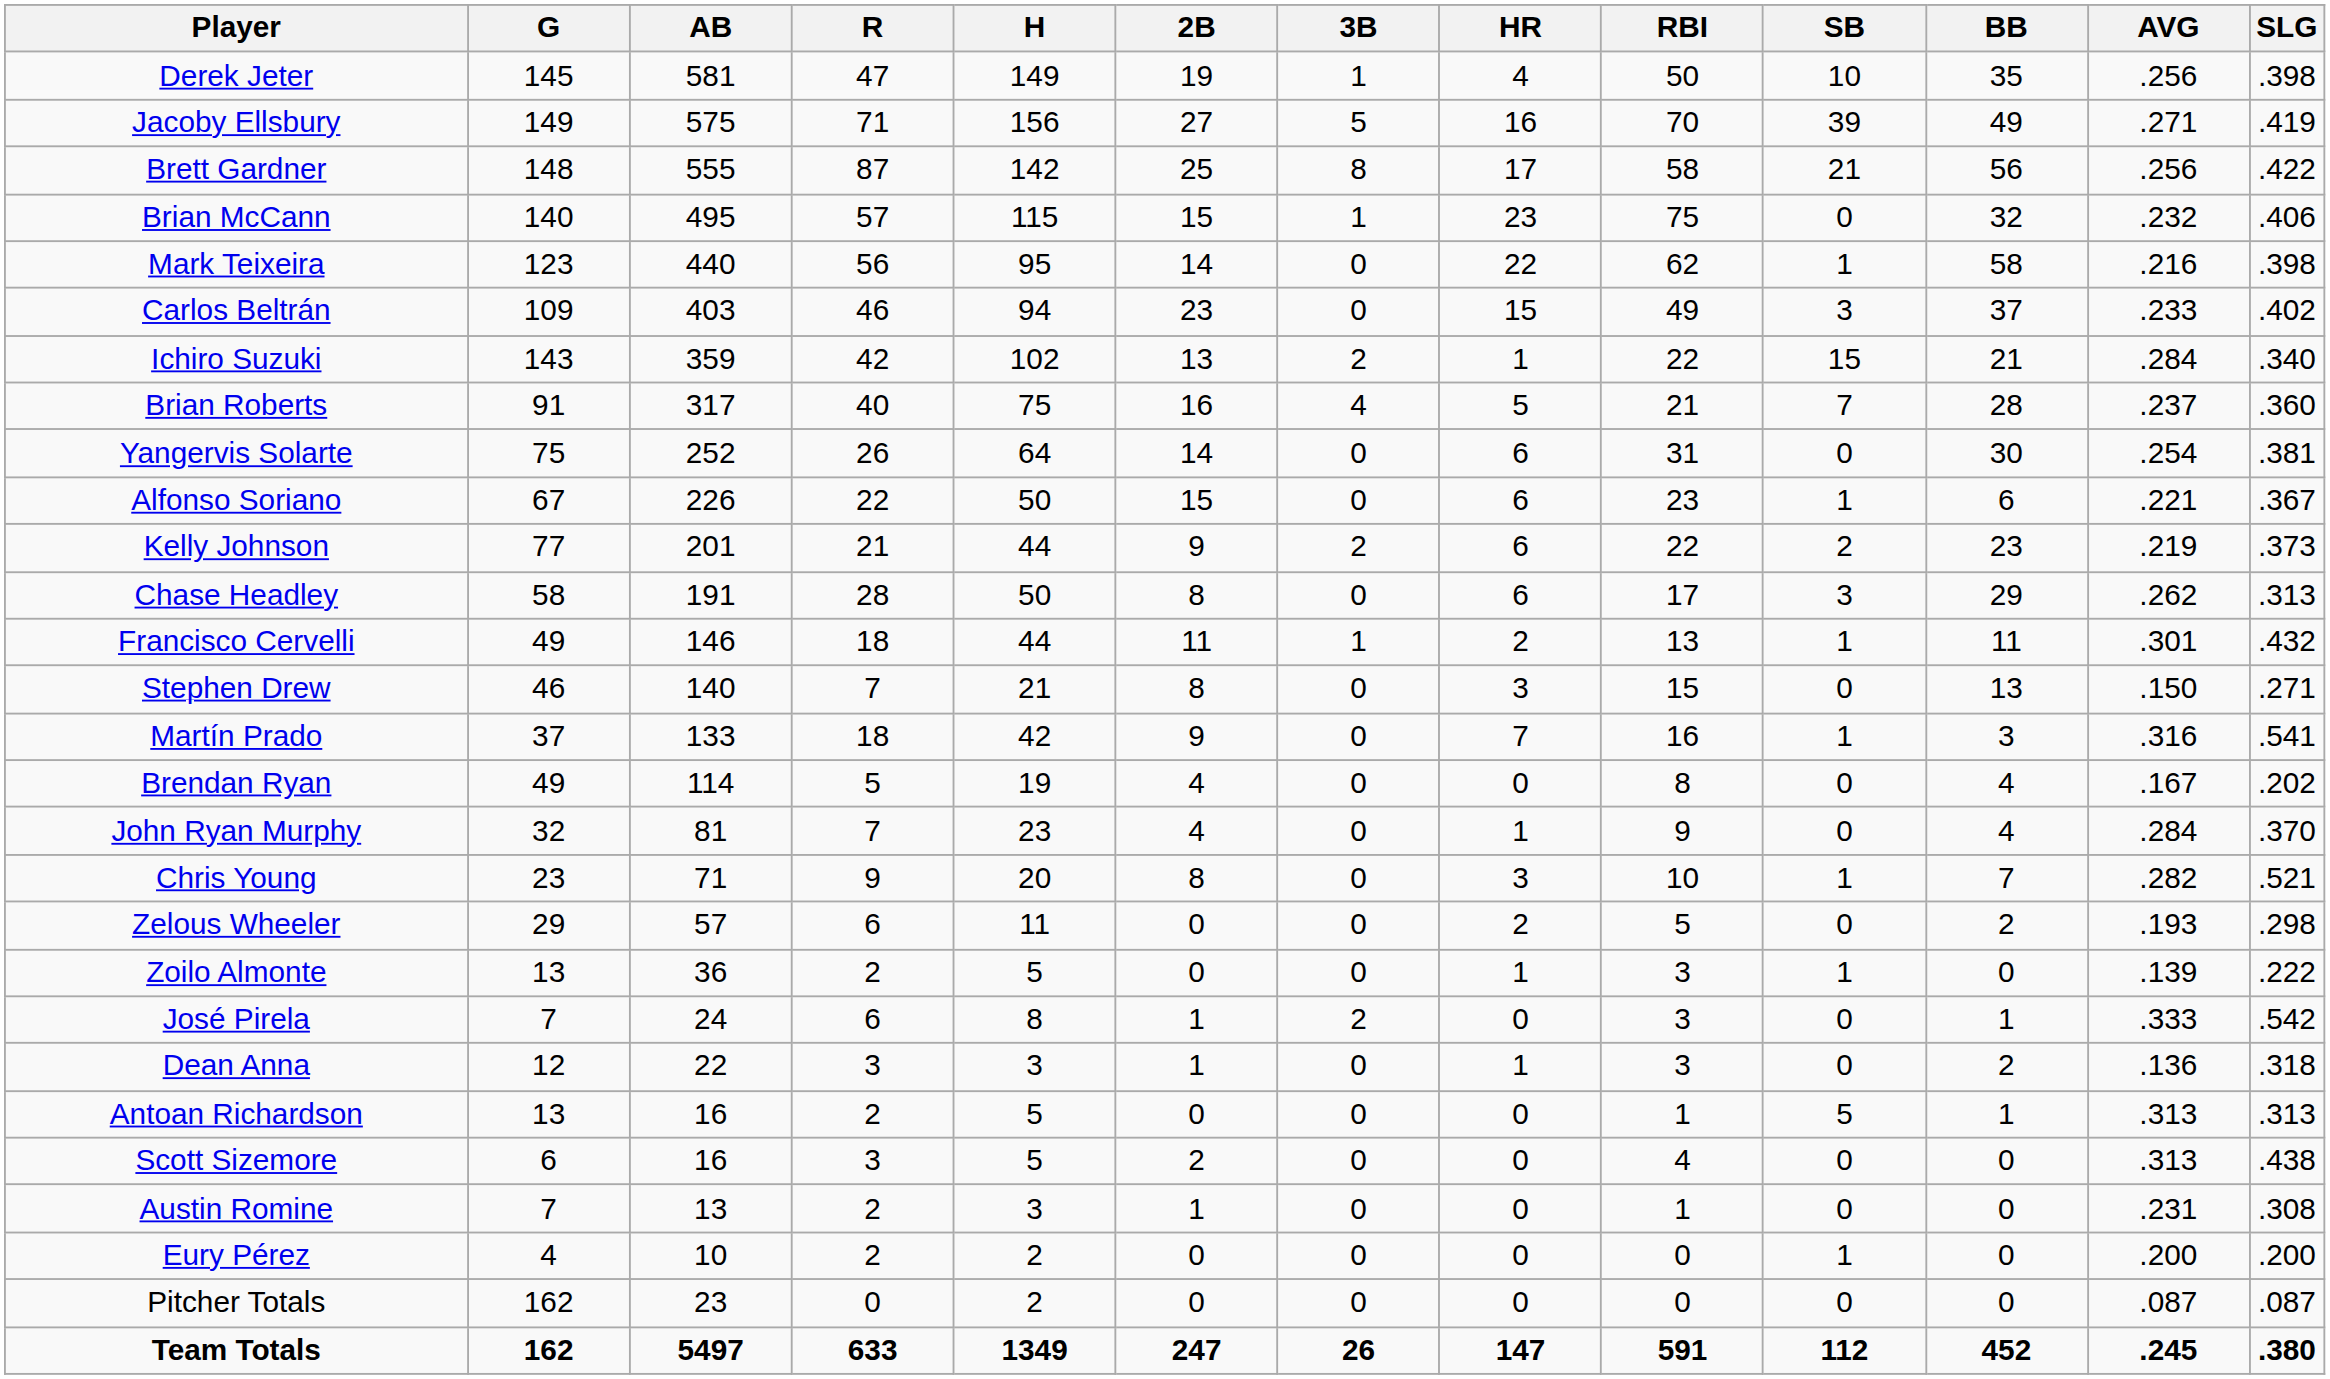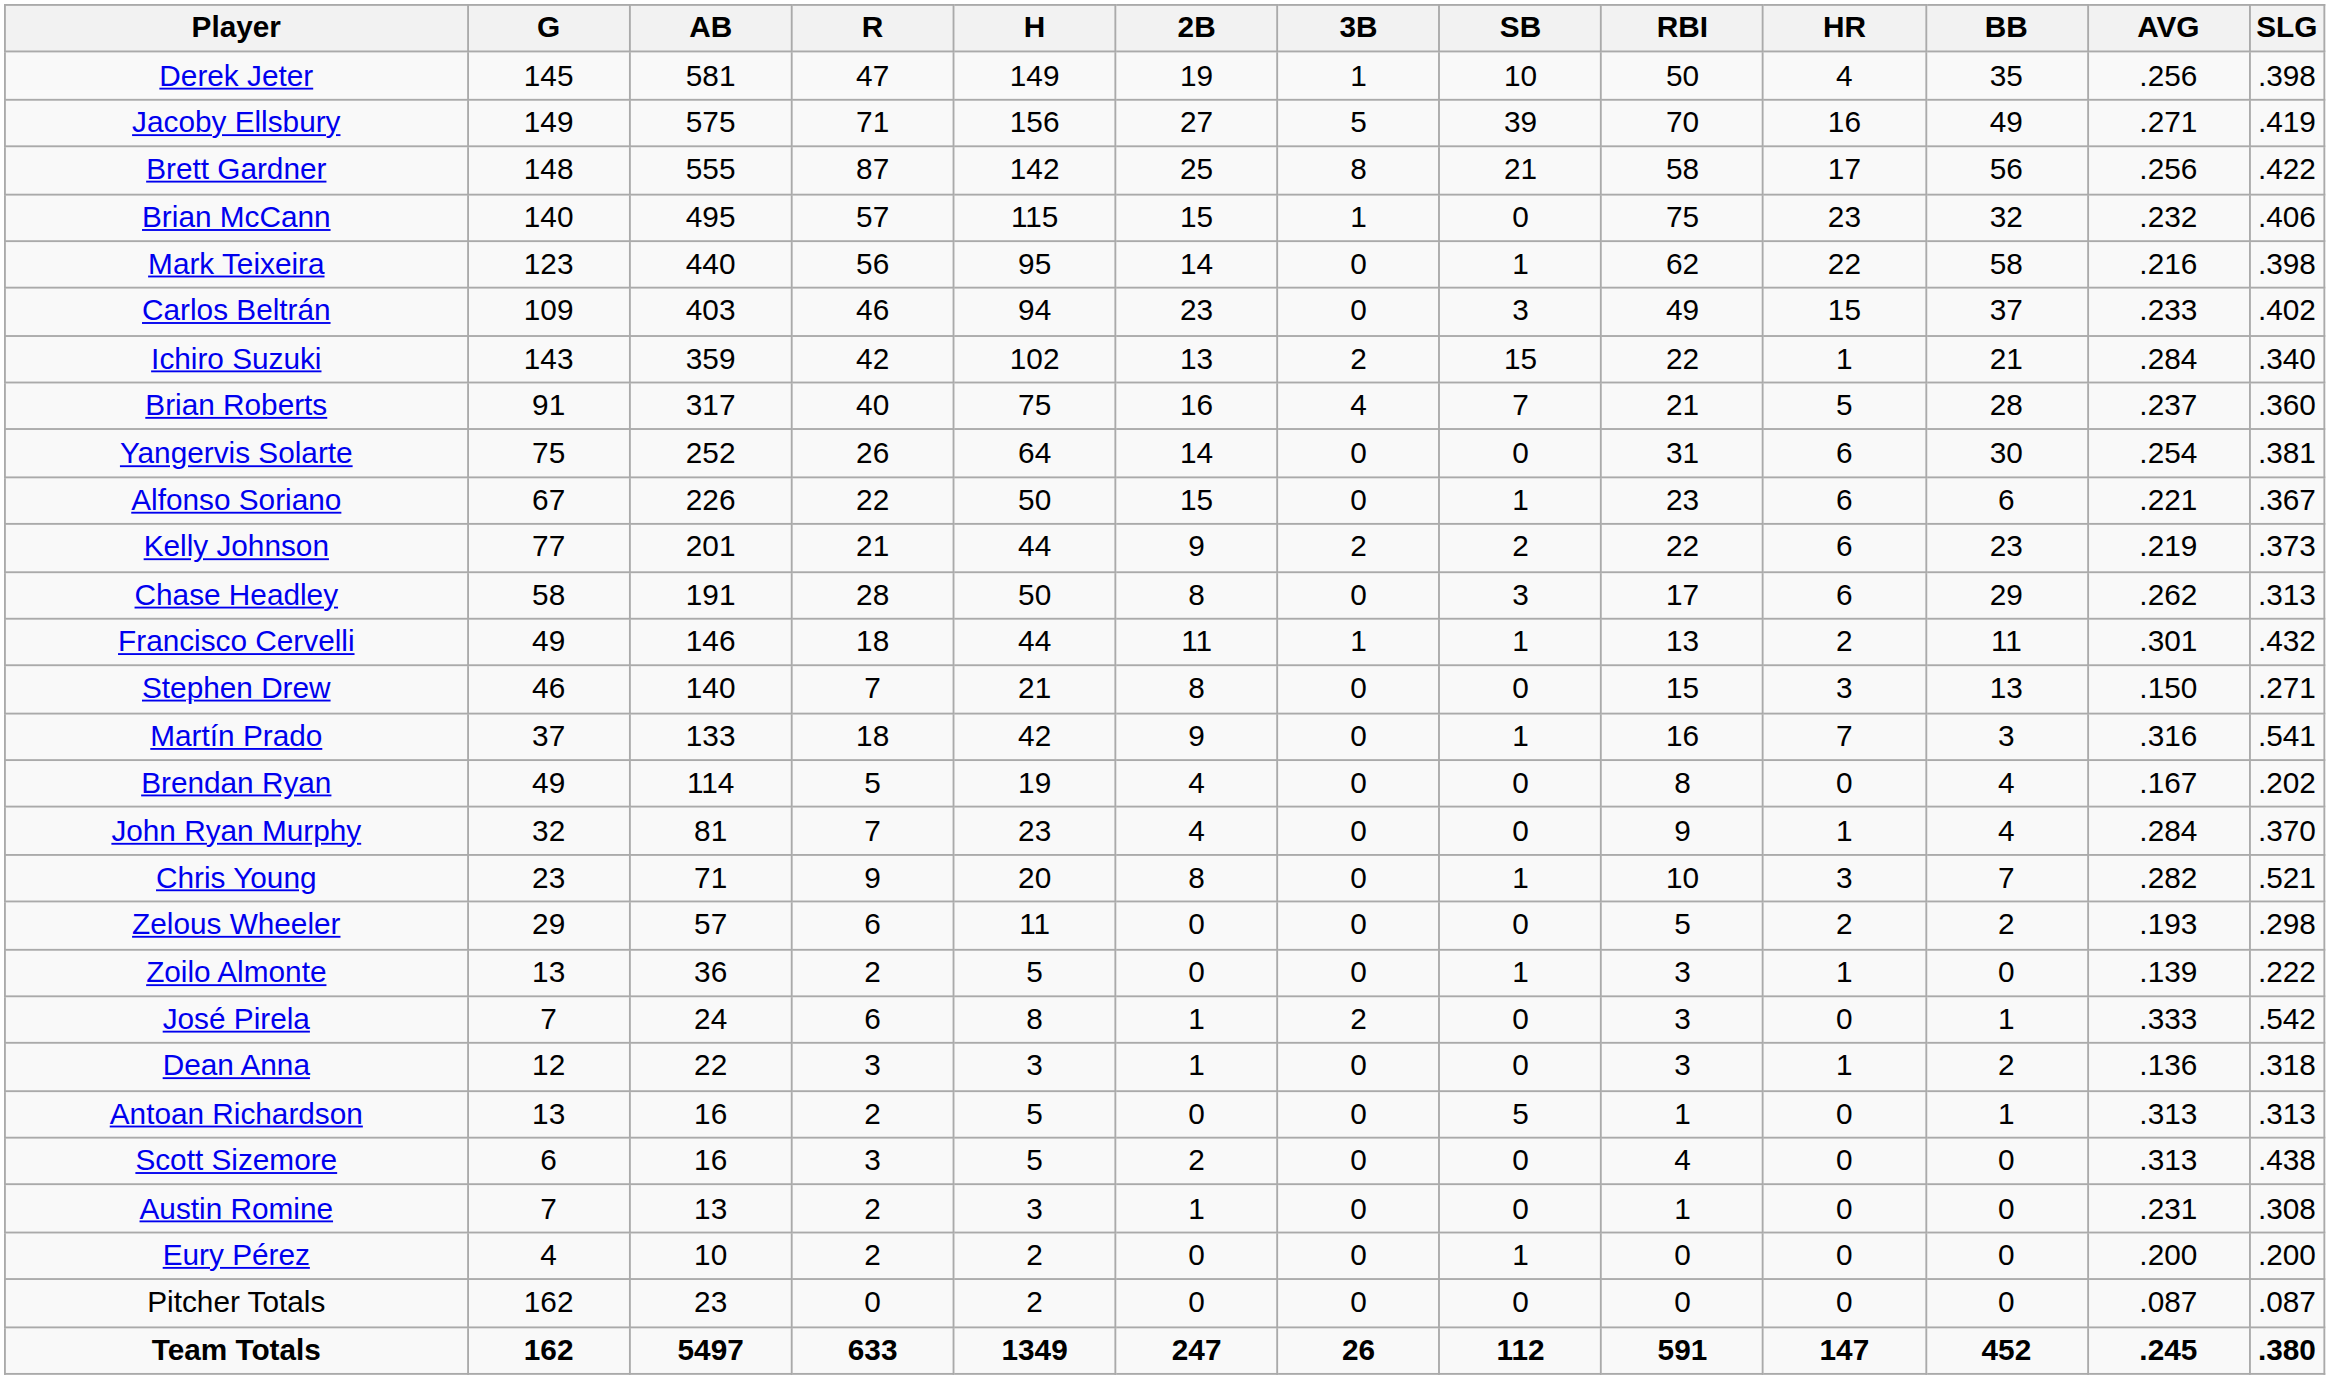 <table class=wikitable style="text-align:center">
 <tr>
 <th bgcolor=#DDDDFF; width="20%">Player</th>
 <th bgcolor=#DDDDFF; width="7%">G</th>
 <th bgcolor=#DDDDFF; width="7%">AB</th>
 <th bgcolor=#DDDDFF; width="7%">R</th>
 <th bgcolor=#DDDDFF; width="7%">H</th>
 <th bgcolor=#DDDDFF; width="7%">2B</th>
 <th bgcolor=#DDDDFF; width="7%">3B</th>
+<th bgcolor=#DDDDFF; width="7%">SB</th>
+<th bgcolor=#DDDDFF; width="7%">RBI</th>
 <th bgcolor=#DDDDFF; width="7%">HR</th>
-<th bgcolor=#DDDDFF; width="7%">RBI</th>
-<th bgcolor=#DDDDFF; width="7%">SB</th>
 <th bgcolor=#DDDDFF; width="7%">BB</th>
 <th bgcolor=#DDDDFF; width="7%">AVG</th>
 <th bgcolor=#DDDDFF; width="7%">SLG</th>
 </tr>
 <tr>
 <td><a href='#'>Derek Jeter</a></td>
 <td>145</td>
 <td>581</td>
 <td>47</td>
 <td>149</td>
 <td>19</td>
 <td>1</td>
+<td>10</td>
+<td>50</td>
 <td>4</td>
-<td>50</td>
-<td>10</td>
 <td>35</td>
 <td>.256</td>
 <td>.398</td>
 </tr>
 <tr>
 <td><a href='#'>Jacoby Ellsbury</a></td>
 <td>149</td>
 <td>575</td>
 <td>71</td>
 <td>156</td>
 <td>27</td>
 <td>5</td>
+<td>39</td>
+<td>70</td>
 <td>16</td>
-<td>70</td>
-<td>39</td>
 <td>49</td>
 <td>.271</td>
 <td>.419</td>
 </tr>
 <tr>
 <td><a href='#'>Brett Gardner</a></td>
 <td>148</td>
 <td>555</td>
 <td>87</td>
 <td>142</td>
 <td>25</td>
 <td>8</td>
+<td>21</td>
+<td>58</td>
 <td>17</td>
-<td>58</td>
-<td>21</td>
 <td>56</td>
 <td>.256</td>
 <td>.422</td>
 </tr>
 <tr>
 <td><a href='#'>Brian McCann</a></td>
 <td>140</td>
 <td>495</td>
 <td>57</td>
 <td>115</td>
 <td>15</td>
 <td>1</td>
+<td>0</td>
+<td>75</td>
 <td>23</td>
-<td>75</td>
-<td>0</td>
 <td>32</td>
 <td>.232</td>
 <td>.406</td>
 </tr>
 <tr>
 <td><a href='#'>Mark Teixeira</a></td>
 <td>123</td>
 <td>440</td>
 <td>56</td>
 <td>95</td>
 <td>14</td>
 <td>0</td>
+<td>1</td>
+<td>62</td>
 <td>22</td>
-<td>62</td>
-<td>1</td>
 <td>58</td>
 <td>.216</td>
 <td>.398</td>
 </tr>
 <tr>
 <td><a href='#'>Carlos Beltrán</a></td>
 <td>109</td>
 <td>403</td>
 <td>46</td>
 <td>94</td>
 <td>23</td>
 <td>0</td>
+<td>3</td>
+<td>49</td>
 <td>15</td>
-<td>49</td>
-<td>3</td>
 <td>37</td>
 <td>.233</td>
 <td>.402</td>
 </tr>
 <tr>
 <td><a href='#'>Ichiro Suzuki</a></td>
 <td>143</td>
 <td>359</td>
 <td>42</td>
 <td>102</td>
 <td>13</td>
 <td>2</td>
+<td>15</td>
+<td>22</td>
 <td>1</td>
-<td>22</td>
-<td>15</td>
 <td>21</td>
 <td>.284</td>
 <td>.340</td>
 </tr>
 <tr>
 <td><a href='#'>Brian Roberts</a></td>
 <td>91</td>
 <td>317</td>
 <td>40</td>
 <td>75</td>
 <td>16</td>
 <td>4</td>
+<td>7</td>
+<td>21</td>
 <td>5</td>
-<td>21</td>
-<td>7</td>
 <td>28</td>
 <td>.237</td>
 <td>.360</td>
 </tr>
 <tr>
 <td><a href='#'>Yangervis Solarte</a></td>
 <td>75</td>
 <td>252</td>
 <td>26</td>
 <td>64</td>
 <td>14</td>
 <td>0</td>
+<td>0</td>
+<td>31</td>
 <td>6</td>
-<td>31</td>
-<td>0</td>
 <td>30</td>
 <td>.254</td>
 <td>.381</td>
 </tr>
 <tr>
 <td><a href='#'>Alfonso Soriano</a></td>
 <td>67</td>
 <td>226</td>
 <td>22</td>
 <td>50</td>
 <td>15</td>
 <td>0</td>
+<td>1</td>
+<td>23</td>
 <td>6</td>
-<td>23</td>
-<td>1</td>
 <td>6</td>
 <td>.221</td>
 <td>.367</td>
 </tr>
 <tr>
 <td><a href='#'>Kelly Johnson</a></td>
 <td>77</td>
 <td>201</td>
 <td>21</td>
 <td>44</td>
 <td>9</td>
 <td>2</td>
+<td>2</td>
+<td>22</td>
 <td>6</td>
-<td>22</td>
-<td>2</td>
 <td>23</td>
 <td>.219</td>
 <td>.373</td>
 </tr>
 <tr>
 <td><a href='#'>Chase Headley</a></td>
 <td>58</td>
 <td>191</td>
 <td>28</td>
 <td>50</td>
 <td>8</td>
 <td>0</td>
+<td>3</td>
+<td>17</td>
 <td>6</td>
-<td>17</td>
-<td>3</td>
 <td>29</td>
 <td>.262</td>
 <td>.313</td>
 </tr>
 <tr>
 <td><a href='#'>Francisco Cervelli</a></td>
 <td>49</td>
 <td>146</td>
 <td>18</td>
 <td>44</td>
 <td>11</td>
 <td>1</td>
+<td>1</td>
+<td>13</td>
 <td>2</td>
-<td>13</td>
-<td>1</td>
 <td>11</td>
 <td>.301</td>
 <td>.432</td>
 </tr>
 <tr>
 <td><a href='#'>Stephen Drew</a></td>
 <td>46</td>
 <td>140</td>
 <td>7</td>
 <td>21</td>
 <td>8</td>
 <td>0</td>
+<td>0</td>
+<td>15</td>
 <td>3</td>
-<td>15</td>
-<td>0</td>
 <td>13</td>
 <td>.150</td>
 <td>.271</td>
 </tr>
 <tr>
 <td><a href='#'>Martín Prado</a></td>
 <td>37</td>
 <td>133</td>
 <td>18</td>
 <td>42</td>
 <td>9</td>
 <td>0</td>
+<td>1</td>
+<td>16</td>
 <td>7</td>
-<td>16</td>
-<td>1</td>
 <td>3</td>
 <td>.316</td>
 <td>.541</td>
 </tr>
 <tr>
 <td><a href='#'>Brendan Ryan</a></td>
 <td>49</td>
 <td>114</td>
 <td>5</td>
 <td>19</td>
 <td>4</td>
 <td>0</td>
 <td>0</td>
 <td>8</td>
 <td>0</td>
 <td>4</td>
 <td>.167</td>
 <td>.202</td>
 </tr>
 <tr>
 <td><a href='#'>John Ryan Murphy</a></td>
 <td>32</td>
 <td>81</td>
 <td>7</td>
 <td>23</td>
 <td>4</td>
 <td>0</td>
+<td>0</td>
+<td>9</td>
 <td>1</td>
-<td>9</td>
-<td>0</td>
 <td>4</td>
 <td>.284</td>
 <td>.370</td>
 </tr>
 <tr>
 <td><a href='#'>Chris Young</a></td>
 <td>23</td>
 <td>71</td>
 <td>9</td>
 <td>20</td>
 <td>8</td>
 <td>0</td>
+<td>1</td>
+<td>10</td>
 <td>3</td>
-<td>10</td>
-<td>1</td>
 <td>7</td>
 <td>.282</td>
 <td>.521</td>
 </tr>
 <tr>
 <td><a href='#'>Zelous Wheeler</a></td>
 <td>29</td>
 <td>57</td>
 <td>6</td>
 <td>11</td>
 <td>0</td>
 <td>0</td>
+<td>0</td>
+<td>5</td>
 <td>2</td>
-<td>5</td>
-<td>0</td>
 <td>2</td>
 <td>.193</td>
 <td>.298</td>
 </tr>
 <tr>
 <td><a href='#'>Zoilo Almonte</a></td>
 <td>13</td>
 <td>36</td>
 <td>2</td>
 <td>5</td>
 <td>0</td>
 <td>0</td>
 <td>1</td>
 <td>3</td>
 <td>1</td>
 <td>0</td>
 <td>.139</td>
 <td>.222</td>
 </tr>
 <tr>
 <td><a href='#'>José Pirela</a></td>
 <td>7</td>
 <td>24</td>
 <td>6</td>
 <td>8</td>
 <td>1</td>
 <td>2</td>
 <td>0</td>
 <td>3</td>
 <td>0</td>
 <td>1</td>
 <td>.333</td>
 <td>.542</td>
 </tr>
 <tr>
 <td><a href='#'>Dean Anna</a></td>
 <td>12</td>
 <td>22</td>
 <td>3</td>
 <td>3</td>
 <td>1</td>
 <td>0</td>
+<td>0</td>
+<td>3</td>
 <td>1</td>
-<td>3</td>
-<td>0</td>
 <td>2</td>
 <td>.136</td>
 <td>.318</td>
 </tr>
 <tr>
 <td><a href='#'>Antoan Richardson</a></td>
 <td>13</td>
 <td>16</td>
 <td>2</td>
 <td>5</td>
 <td>0</td>
 <td>0</td>
+<td>5</td>
+<td>1</td>
 <td>0</td>
-<td>1</td>
-<td>5</td>
 <td>1</td>
 <td>.313</td>
 <td>.313</td>
 </tr>
 <tr>
 <td><a href='#'>Scott Sizemore</a></td>
 <td>6</td>
 <td>16</td>
 <td>3</td>
 <td>5</td>
 <td>2</td>
 <td>0</td>
 <td>0</td>
 <td>4</td>
 <td>0</td>
 <td>0</td>
 <td>.313</td>
 <td>.438</td>
 </tr>
 <tr>
 <td><a href='#'>Austin Romine</a></td>
 <td>7</td>
 <td>13</td>
 <td>2</td>
 <td>3</td>
 <td>1</td>
 <td>0</td>
 <td>0</td>
 <td>1</td>
 <td>0</td>
 <td>0</td>
 <td>.231</td>
 <td>.308</td>
 </tr>
 <tr>
 <td><a href='#'>Eury Pérez</a></td>
 <td>4</td>
 <td>10</td>
 <td>2</td>
 <td>2</td>
 <td>0</td>
 <td>0</td>
+<td>1</td>
 <td>0</td>
 <td>0</td>
-<td>1</td>
 <td>0</td>
 <td>.200</td>
 <td>.200</td>
 </tr>
 <tr>
 <td>Pitcher Totals</td>
 <td>162</td>
 <td>23</td>
 <td>0</td>
 <td>2</td>
 <td>0</td>
 <td>0</td>
 <td>0</td>
 <td>0</td>
 <td>0</td>
 <td>0</td>
 <td>.087</td>
 <td>.087</td>
 </tr>
 <tr>
 <td><strong>Team Totals</strong></td>
 <td><strong>162</strong></td>
 <td><strong>5497</strong></td>
 <td><strong>633</strong></td>
 <td><strong>1349</strong></td>
 <td><strong>247</strong></td>
 <td><strong>26</strong></td>
+<td><strong>112</strong></td>
+<td><strong>591</strong></td>
 <td><strong>147</strong></td>
-<td><strong>591</strong></td>
-<td><strong>112</strong></td>
 <td><strong>452</strong></td>
 <td><strong>.245</strong></td>
 <td><strong>.380</strong></td>
 </tr>
 </table>
